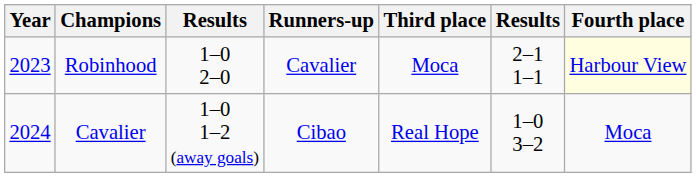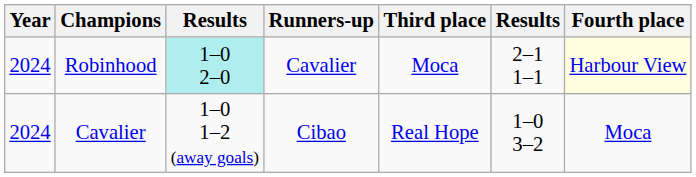 <table class="wikitable" style="text-align: center;">
 <tr>
 <th>Year</th>
 <th>Champions</th>
 <th>Results</th>
 <th>Runners-up</th>
 <th>Third place</th>
 <th>Results</th>
 <th>Fourth place</th>
 </tr>
 <tr>
-<td><a href='#'>2023</a></td>
+<td><a href='#'>2024</a></td>
 <td> <a href='#'>Robinhood</a></td>
-<td>1–0<br>2–0</td>
+<td style="background: paleturquoise;">1–0<br>2–0</td>
 <td> <a href='#'>Cavalier</a></td>
 <td> <a href='#'>Moca</a></td>
 <td>2–1<br>1–1</td>
 <td style="background: lightyellow;"> <a href='#'>Harbour View</a></td>
 </tr>
 <tr>
 <td><a href='#'>2024</a></td>
 <td> <a href='#'>Cavalier</a></td>
 <td>1–0<br>1–2<br><small>(<a href='#'>away goals</a>)</small></td>
 <td> <a href='#'>Cibao</a></td>
 <td> <a href='#'>Real Hope</a></td>
 <td>1–0<br>3–2</td>
 <td rowspan="2"> <a href='#'>Moca</a></td>
 </tr>
 </table>
